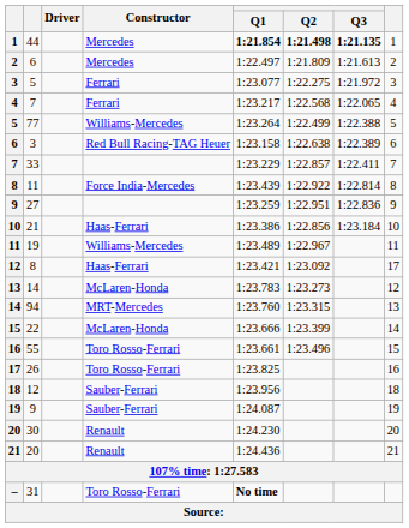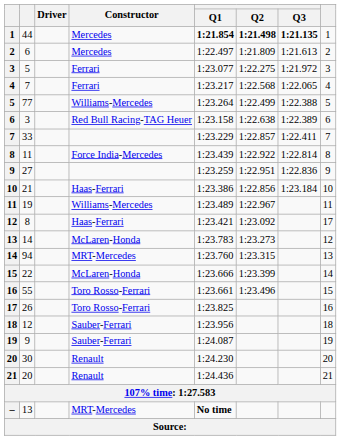 <table class="wikitable sortable" style="font-size: 85%;">
 <tr>
 <th rowspan="2"></th>
 <th rowspan="2"></th>
 <th rowspan="2">Driver</th>
 <th rowspan="2">Constructor</th>
 <th colspan="3"></th>
 <th rowspan="2"></th>
 </tr>
 <tr>
 <th>Q1</th>
 <th>Q2</th>
 <th>Q3</th>
 </tr>
 <tr>
 <th>1</th>
 <td align="center">44</td>
 <td></td>
 <td><a href='#'>Mercedes</a></td>
 <td><strong>1:21.854</strong></td>
 <td><strong>1:21.498</strong></td>
 <td><strong>1:21.135</strong></td>
 <td align="center">1</td>
 </tr>
 <tr>
 <th>2</th>
 <td align="center">6</td>
 <td></td>
 <td><a href='#'>Mercedes</a></td>
 <td>1:22.497</td>
 <td>1:21.809</td>
 <td>1:21.613</td>
 <td align="center">2</td>
 </tr>
 <tr>
 <th>3</th>
 <td align="center">5</td>
 <td></td>
 <td><a href='#'>Ferrari</a></td>
 <td>1:23.077</td>
 <td>1:22.275</td>
 <td>1:21.972</td>
 <td align="center">3</td>
 </tr>
 <tr>
 <th>4</th>
 <td align="center">7</td>
 <td></td>
 <td><a href='#'>Ferrari</a></td>
 <td>1:23.217</td>
 <td>1:22.568</td>
 <td>1:22.065</td>
 <td align="center">4</td>
 </tr>
 <tr>
 <th>5</th>
 <td align="center">77</td>
 <td></td>
 <td><a href='#'>Williams</a>-<a href='#'>Mercedes</a></td>
 <td>1:23.264</td>
 <td>1:22.499</td>
 <td>1:22.388</td>
 <td align="center">5</td>
 </tr>
 <tr>
 <th>6</th>
 <td align="center">3</td>
 <td></td>
 <td><a href='#'>Red Bull Racing</a>-<a href='#'>TAG Heuer</a></td>
 <td>1:23.158</td>
 <td>1:22.638</td>
 <td>1:22.389</td>
 <td align="center">6</td>
 </tr>
 <tr>
 <th>7</th>
 <td align="center">33</td>
 <td></td>
 <td></td>
 <td>1:23.229</td>
 <td>1:22.857</td>
 <td>1:22.411</td>
 <td align="center">7</td>
 </tr>
 <tr>
 <th>8</th>
 <td align="center">11</td>
 <td></td>
 <td><a href='#'>Force India</a>-<a href='#'>Mercedes</a></td>
 <td>1:23.439</td>
 <td>1:22.922</td>
 <td>1:22.814</td>
 <td align="center">8</td>
 </tr>
 <tr>
 <th>9</th>
 <td align="center">27</td>
 <td></td>
 <td></td>
 <td>1:23.259</td>
 <td>1:22.951</td>
 <td>1:22.836</td>
 <td align="center">9</td>
 </tr>
 <tr>
 <th>10</th>
 <td align="center">21</td>
 <td></td>
 <td><a href='#'>Haas</a>-<a href='#'>Ferrari</a></td>
 <td>1:23.386</td>
 <td>1:22.856</td>
 <td>1:23.184</td>
 <td align="center">10</td>
 </tr>
 <tr>
 <th>11</th>
 <td align="center">19</td>
 <td></td>
 <td><a href='#'>Williams</a>-<a href='#'>Mercedes</a></td>
 <td>1:23.489</td>
 <td>1:22.967</td>
 <td></td>
 <td align="center">11</td>
 </tr>
 <tr>
 <th>12</th>
 <td align="center">8</td>
 <td></td>
 <td><a href='#'>Haas</a>-<a href='#'>Ferrari</a></td>
 <td>1:23.421</td>
 <td>1:23.092</td>
 <td></td>
 <td align="center">17</td>
 </tr>
 <tr>
 <th>13</th>
 <td align="center">14</td>
 <td></td>
 <td><a href='#'>McLaren</a>-<a href='#'>Honda</a></td>
 <td>1:23.783</td>
 <td>1:23.273</td>
 <td></td>
 <td align="center">12</td>
 </tr>
 <tr>
 <th>14</th>
 <td align="center">94</td>
 <td></td>
 <td><a href='#'>MRT</a>-<a href='#'>Mercedes</a></td>
 <td>1:23.760</td>
 <td>1:23.315</td>
 <td></td>
 <td align="center">13</td>
 </tr>
 <tr>
 <th>15</th>
 <td align="center">22</td>
 <td></td>
 <td><a href='#'>McLaren</a>-<a href='#'>Honda</a></td>
 <td>1:23.666</td>
 <td>1:23.399</td>
 <td></td>
 <td align="center">14</td>
 </tr>
 <tr>
 <th>16</th>
 <td align="center">55</td>
 <td></td>
 <td><a href='#'>Toro Rosso</a>-<a href='#'>Ferrari</a></td>
 <td>1:23.661</td>
 <td>1:23.496</td>
 <td></td>
 <td align="center">15</td>
 </tr>
 <tr>
 <th>17</th>
 <td align="center">26</td>
 <td></td>
 <td><a href='#'>Toro Rosso</a>-<a href='#'>Ferrari</a></td>
 <td>1:23.825</td>
 <td></td>
 <td></td>
 <td align="center">16</td>
 </tr>
 <tr>
 <th>18</th>
 <td align="center">12</td>
 <td></td>
 <td><a href='#'>Sauber</a>-<a href='#'>Ferrari</a></td>
 <td>1:23.956</td>
 <td></td>
 <td></td>
 <td align="center">18</td>
 </tr>
 <tr>
 <th>19</th>
 <td align="center">9</td>
 <td></td>
 <td><a href='#'>Sauber</a>-<a href='#'>Ferrari</a></td>
 <td>1:24.087</td>
 <td></td>
 <td></td>
 <td align="center">19</td>
 </tr>
 <tr>
 <th>20</th>
 <td align="center">30</td>
 <td></td>
 <td><a href='#'>Renault</a></td>
 <td>1:24.230</td>
 <td></td>
 <td></td>
 <td align="center">20</td>
 </tr>
 <tr>
 <th>21</th>
 <td align="center">20</td>
 <td></td>
 <td><a href='#'>Renault</a></td>
 <td>1:24.436</td>
 <td></td>
 <td></td>
 <td align="center">21</td>
 </tr>
 <tr>
 <th colspan="8"><a href='#'>107% time</a>: 1:27.583</th>
 </tr>
 <tr>
 <th>–</th>
-<td align="center">31</td>
+<td align="center">13</td>
 <td></td>
-<td><a href='#'>Toro Rosso</a>-<a href='#'>Ferrari</a></td>
+<td><a href='#'>MRT</a>-<a href='#'>Mercedes</a></td>
 <td><strong>No time</strong></td>
 <td></td>
 <td></td>
 <td align="center"></td>
 </tr>
 <tr>
 <th colspan=8>Source:</th>
 </tr>
 </table>
